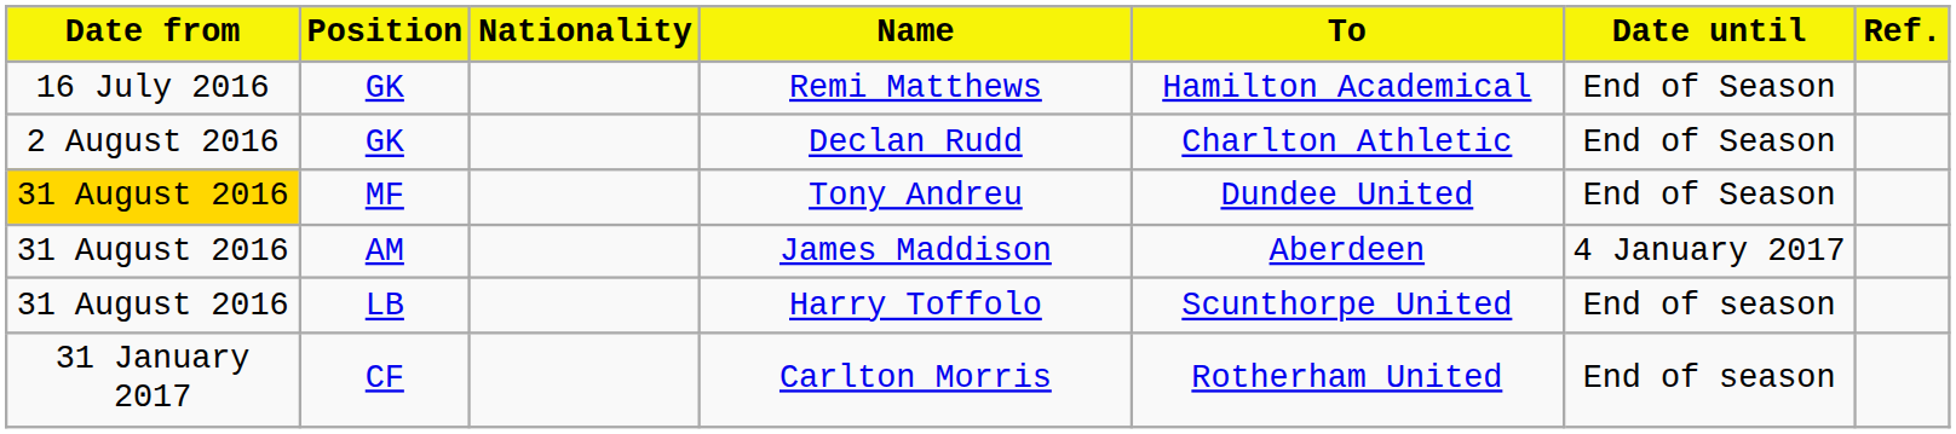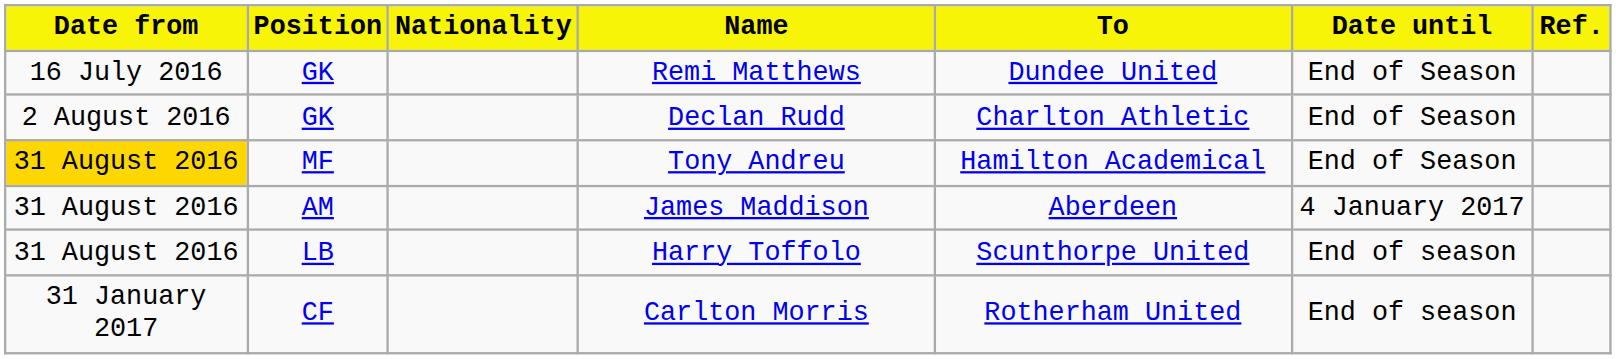 <table class="wikitable"  style="text-align:center; font-size:90%; ">
 <tr>
 <th style="background:#F7F408; color:#000000; width:100px;">Date from</th>
 <th style="background:#F7F408; color:#000000; width:50px;">Position</th>
 <th style="background:#F7F408; color:#000000; width:50px;">Nationality</th>
 <th style="background:#F7F408; color:#000000; width:150px;">Name</th>
 <th style="background:#F7F408; color:#000000; width:150px;">To</th>
 <th style="background:#F7F408; color:#000000; width:100px;">Date until</th>
 <th style="background:#F7F408; color:#000000; width:25px;">Ref.</th>
 </tr>
 <tr>
 <td>16 July 2016</td>
 <td><a href='#'>GK</a></td>
 <td></td>
 <td><a href='#'>Remi Matthews</a></td>
-<td><a href='#'>Hamilton Academical</a></td>
+<td><a href='#'>Dundee United</a></td>
 <td>End of Season</td>
 <td></td>
 </tr>
 <tr>
 <td>2 August 2016</td>
 <td><a href='#'>GK</a></td>
 <td></td>
 <td><a href='#'>Declan Rudd</a></td>
 <td><a href='#'>Charlton Athletic</a></td>
 <td>End of Season</td>
 <td></td>
 </tr>
 <tr>
 <td style="background: gold;">31 August 2016</td>
 <td><a href='#'>MF</a></td>
 <td></td>
 <td><a href='#'>Tony Andreu</a></td>
-<td><a href='#'>Dundee United</a></td>
+<td><a href='#'>Hamilton Academical</a></td>
 <td>End of Season</td>
 <td></td>
 </tr>
 <tr>
 <td>31 August 2016</td>
 <td><a href='#'>AM</a></td>
 <td></td>
 <td><a href='#'>James Maddison</a></td>
 <td><a href='#'>Aberdeen</a></td>
 <td>4 January 2017</td>
 <td></td>
 </tr>
 <tr>
 <td>31 August 2016</td>
 <td><a href='#'>LB</a></td>
 <td></td>
 <td><a href='#'>Harry Toffolo</a></td>
 <td><a href='#'>Scunthorpe United</a></td>
 <td>End of season</td>
 <td></td>
 </tr>
 <tr>
 <td>31 January 2017</td>
 <td><a href='#'>CF</a></td>
 <td></td>
 <td><a href='#'>Carlton Morris</a></td>
 <td><a href='#'>Rotherham United</a></td>
 <td>End of season</td>
 <td></td>
 </tr>
 </table>
